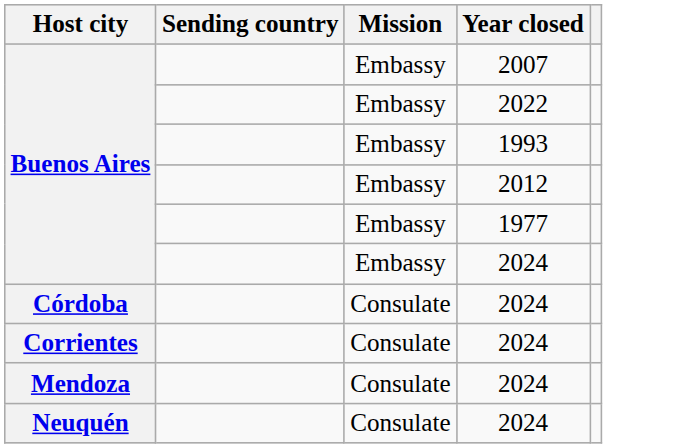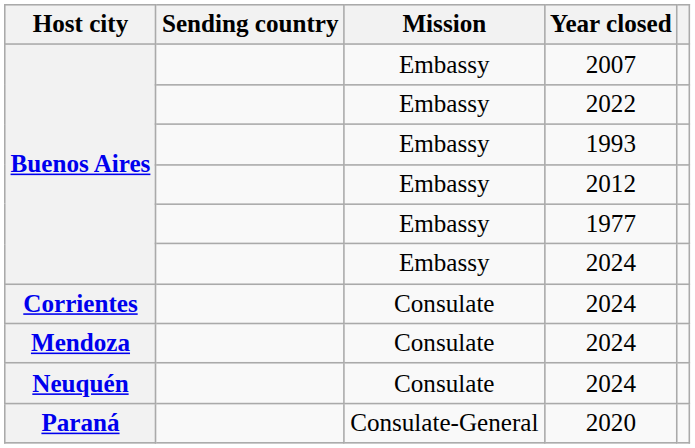 <table class="wikitable plainrowheaders">
 <tr>
 <th scope="col">Host city</th>
 <th scope="col">Sending country</th>
 <th scope="col">Mission</th>
 <th scope="col">Year closed</th>
 <th scope="col"></th>
 </tr>
 <tr>
 <th rowspan="6"><a href='#'>Buenos Aires</a></th>
 <td></td>
 <td style="text-align:center">Embassy</td>
 <td style="text-align:center">2007</td>
 <td style="text-align:center"></td>
 </tr>
 <tr>
 <td></td>
 <td style="text-align:center">Embassy</td>
 <td style="text-align:center">2022</td>
 <td style="text-align:center"></td>
 </tr>
 <tr>
 <td></td>
 <td style="text-align:center">Embassy</td>
 <td style="text-align:center">1993</td>
 <td style="text-align:center"></td>
 </tr>
 <tr>
 <td></td>
 <td style="text-align:center">Embassy</td>
 <td style="text-align:center">2012</td>
 <td style="text-align:center"></td>
 </tr>
 <tr>
 <td></td>
 <td style="text-align:center">Embassy</td>
 <td style="text-align:center">1977</td>
 <td style="text-align:center"></td>
 </tr>
 <tr>
 <td></td>
 <td style="text-align:center">Embassy</td>
 <td style="text-align:center">2024</td>
 <td style="text-align:center"></td>
 </tr>
 <tr>
-<th><a href='#'>Córdoba</a></th>
-<td></td>
-<td style="text-align:center">Consulate</td>
-<td style="text-align:center">2024</td>
-<td style="text-align:center"></td>
-</tr>
-<tr>
 <th><a href='#'>Corrientes</a></th>
 <td></td>
 <td style="text-align:center">Consulate</td>
 <td style="text-align:center">2024</td>
 <td style="text-align:center"></td>
 </tr>
 <tr>
 <th><a href='#'>Mendoza</a></th>
 <td></td>
 <td style="text-align:center">Consulate</td>
 <td style="text-align:center">2024</td>
 <td style="text-align:center"></td>
 </tr>
 <tr>
 <th><a href='#'>Neuquén</a></th>
 <td></td>
 <td style="text-align:center">Consulate</td>
 <td style="text-align:center">2024</td>
 <td style="text-align:center"></td>
 </tr>
+<tr>
+<th><a href='#'>Paraná</a></th>
+<td></td>
+<td style="text-align:center">Consulate-General</td>
+<td style="text-align:center">2020</td>
+<td style="text-align:center"></td>
+</tr>
 </table>
